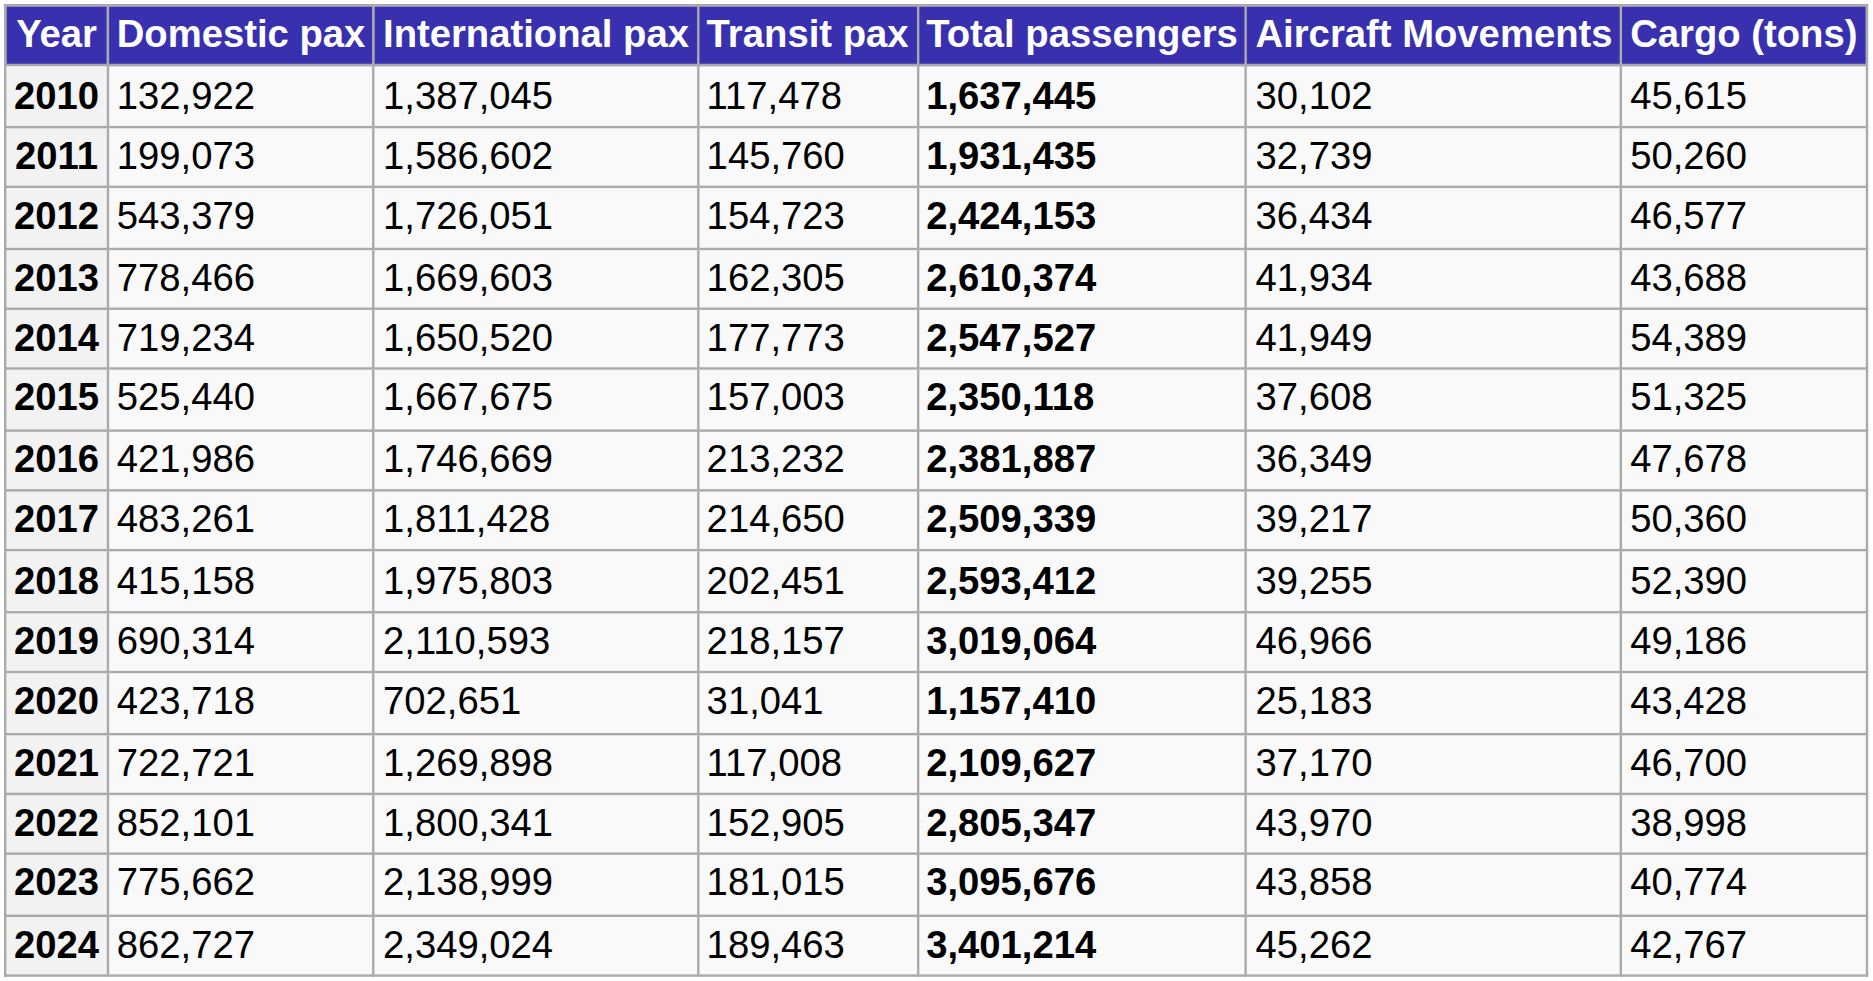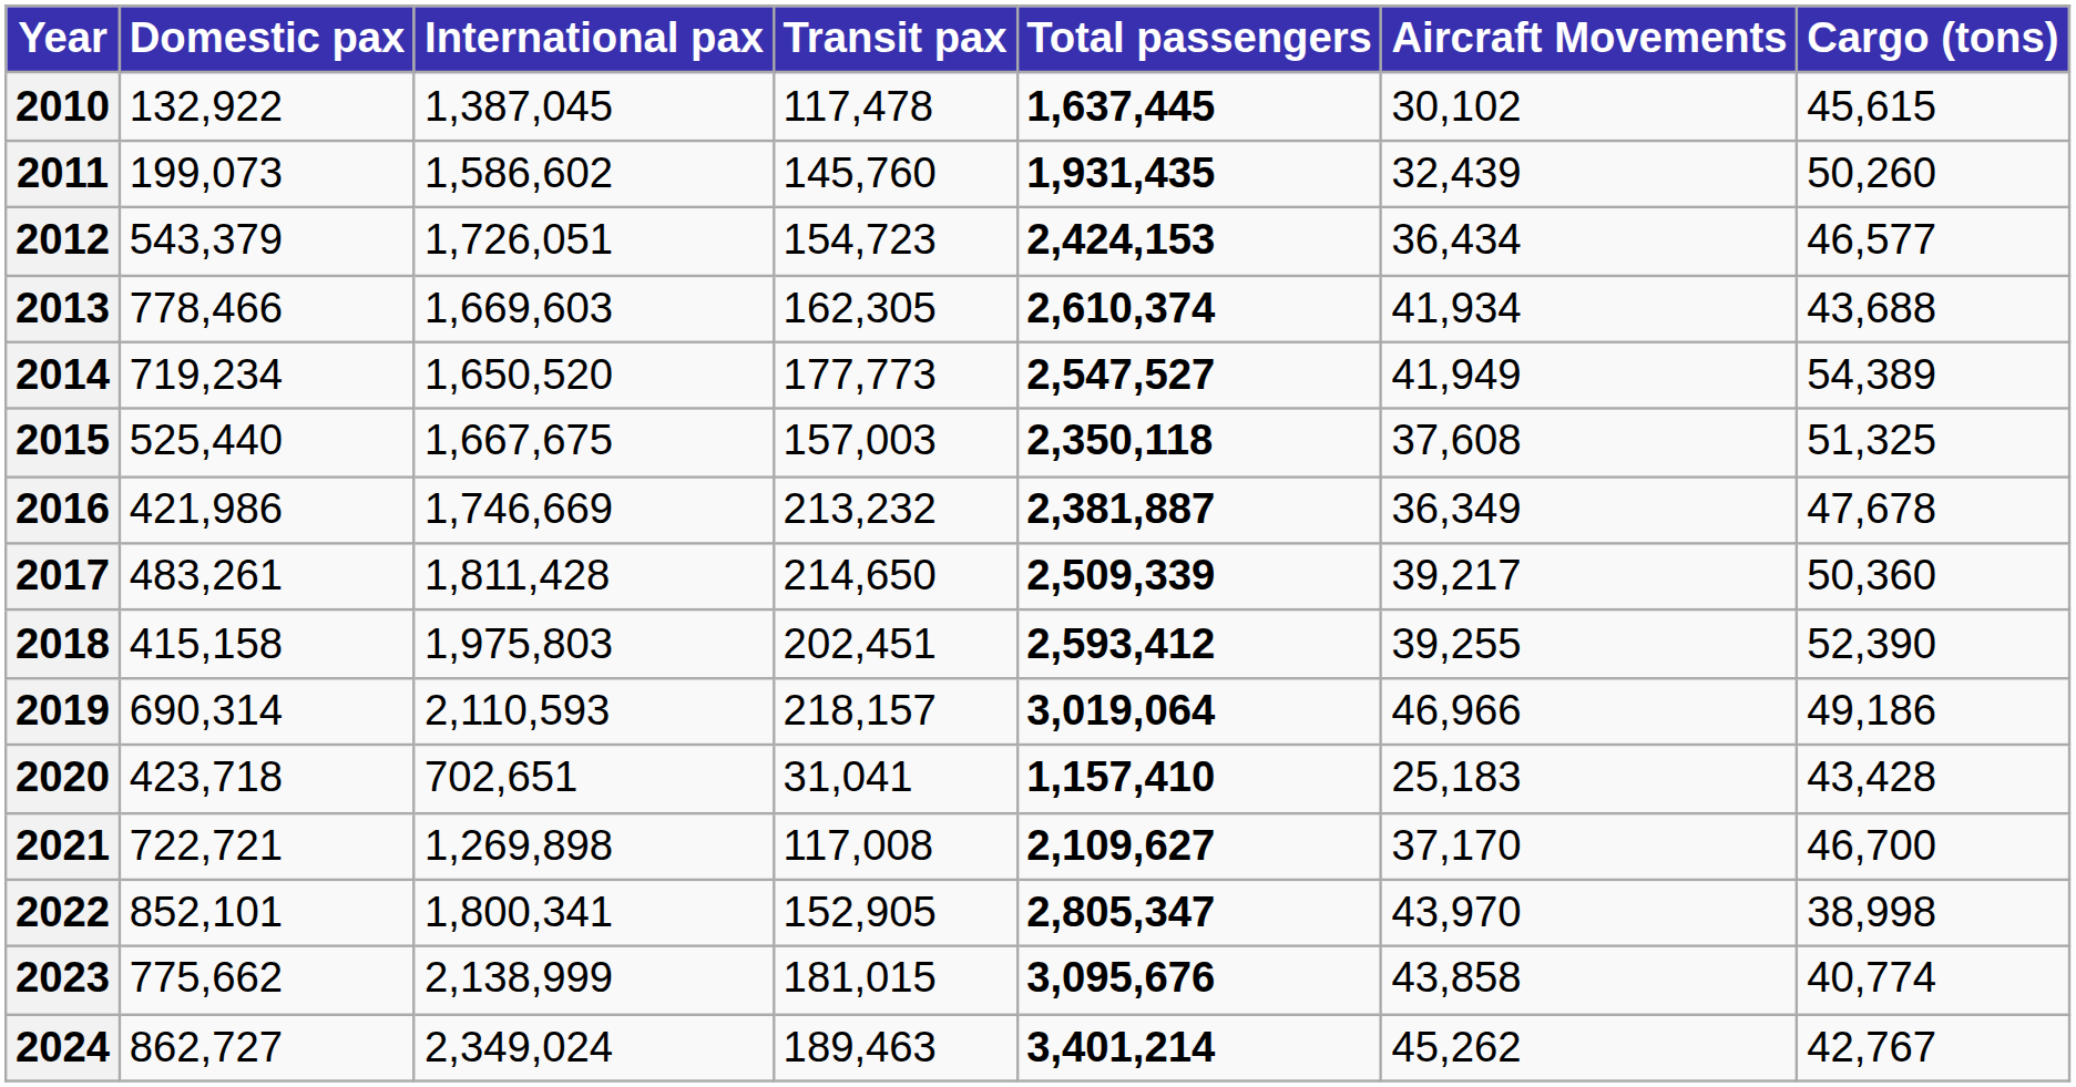 <table class="sortable wikitable">
 <tr>
 <th style="background:#3830AE;color:white" scope="col">Year</th>
 <th style="background:#3830AE;color:white" scope="col">Domestic pax</th>
 <th style="background:#3830AE;color:white" scope="col">International pax</th>
 <th style="background:#3830AE;color:white" scope="col">Transit pax</th>
 <th style="background:#3830AE;color:white" scope="col">Total passengers</th>
 <th style="background:#3830AE;color:white" scope="col">Aircraft Movements</th>
 <th style="background:#3830AE;color:white" scope="col">Cargo (tons)</th>
 </tr>
 <tr>
 <th scope="row">2010</th>
 <td>132,922 </td>
 <td>1,387,045 </td>
 <td>117,478 </td>
 <td><strong>1,637,445</strong> </td>
 <td>30,102 </td>
 <td>45,615 </td>
 </tr>
 <tr>
 <th scope="row">2011</th>
 <td>199,073 </td>
 <td>1,586,602 </td>
 <td>145,760 </td>
 <td><strong>1,931,435</strong> </td>
-<td>32,739 </td>
+<td>32,439 </td>
 <td>50,260 </td>
 </tr>
 <tr>
 <th scope="row">2012</th>
 <td>543,379 </td>
 <td>1,726,051 </td>
 <td>154,723 </td>
 <td><strong>2,424,153</strong> </td>
 <td>36,434 </td>
 <td>46,577 </td>
 </tr>
 <tr>
 <th scope="row">2013</th>
 <td>778,466 </td>
 <td>1,669,603 </td>
 <td>162,305 </td>
 <td><strong>2,610,374</strong> </td>
 <td>41,934 </td>
 <td>43,688 </td>
 </tr>
 <tr>
 <th scope="row">2014</th>
 <td>719,234 </td>
 <td>1,650,520 </td>
 <td>177,773 </td>
 <td><strong>2,547,527</strong> </td>
 <td>41,949 </td>
 <td>54,389 </td>
 </tr>
 <tr>
 <th scope="row">2015</th>
 <td>525,440 </td>
 <td>1,667,675 </td>
 <td>157,003 </td>
 <td><strong>2,350,118</strong> </td>
 <td>37,608 </td>
 <td>51,325 </td>
 </tr>
 <tr>
 <th scope="row">2016</th>
 <td>421,986 </td>
 <td>1,746,669 </td>
 <td>213,232 </td>
 <td><strong>2,381,887</strong> </td>
 <td>36,349 </td>
 <td>47,678 </td>
 </tr>
 <tr>
 <th scope="row">2017</th>
 <td>483,261 </td>
 <td>1,811,428 </td>
 <td>214,650 </td>
 <td><strong>2,509,339</strong> </td>
 <td>39,217 </td>
 <td>50,360 </td>
 </tr>
 <tr>
 <th scope="row">2018</th>
 <td>415,158 </td>
 <td>1,975,803 </td>
 <td>202,451 </td>
 <td><strong>2,593,412</strong> </td>
 <td>39,255 </td>
 <td>52,390 </td>
 </tr>
 <tr>
 <th scope="row">2019</th>
 <td>690,314 </td>
 <td>2,110,593 </td>
 <td>218,157 </td>
 <td><strong>3,019,064</strong> </td>
 <td>46,966 </td>
 <td>49,186 </td>
 </tr>
 <tr>
 <th scope="row">2020</th>
 <td>423,718 </td>
 <td>702,651 </td>
 <td>31,041 </td>
 <td><strong>1,157,410</strong> </td>
 <td>25,183 </td>
 <td>43,428 </td>
 </tr>
 <tr>
 <th scope="row">2021</th>
 <td>722,721 </td>
 <td>1,269,898 </td>
 <td>117,008 </td>
 <td><strong>2,109,627</strong> </td>
 <td>37,170 </td>
 <td>46,700 </td>
 </tr>
 <tr>
 <th scope="row">2022</th>
 <td>852,101 </td>
 <td>1,800,341 </td>
 <td>152,905 </td>
 <td><strong>2,805,347</strong> </td>
 <td>43,970 </td>
 <td>38,998 </td>
 </tr>
 <tr>
 <th scope="row">2023</th>
 <td>775,662 </td>
 <td>2,138,999 </td>
 <td>181,015 </td>
 <td><strong>3,095,676</strong> </td>
 <td>43,858 </td>
 <td>40,774</td>
 </tr>
 <tr>
 <th scope="row">2024</th>
 <td>862,727 </td>
 <td>2,349,024 </td>
 <td>189,463 </td>
 <td><strong>3,401,214</strong> </td>
 <td>45,262 </td>
 <td>42,767</td>
 </tr>
 </table>
